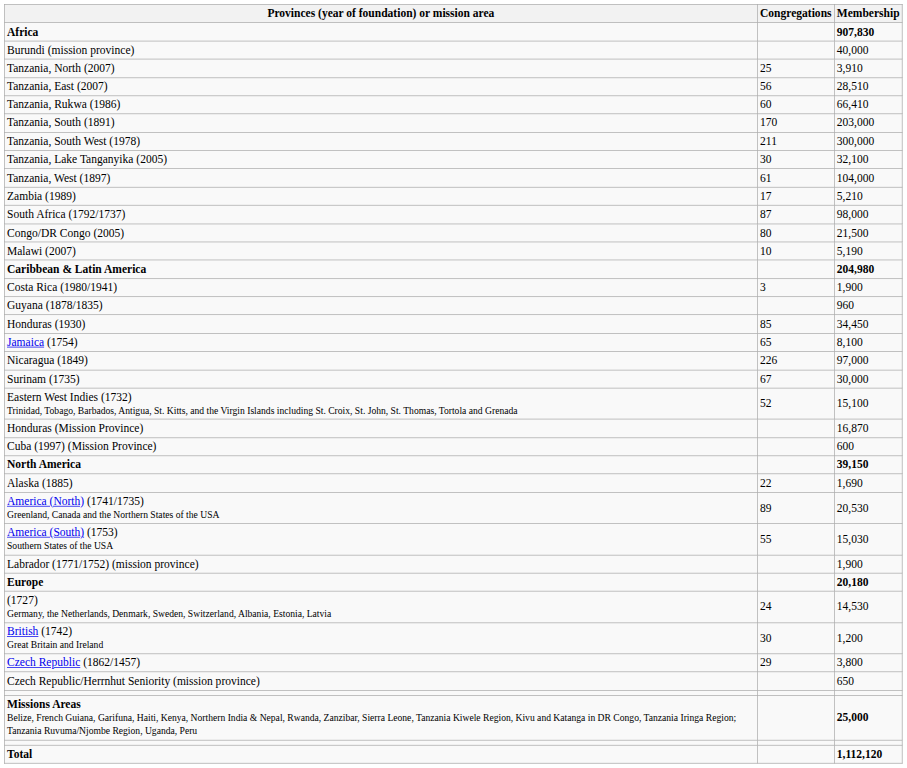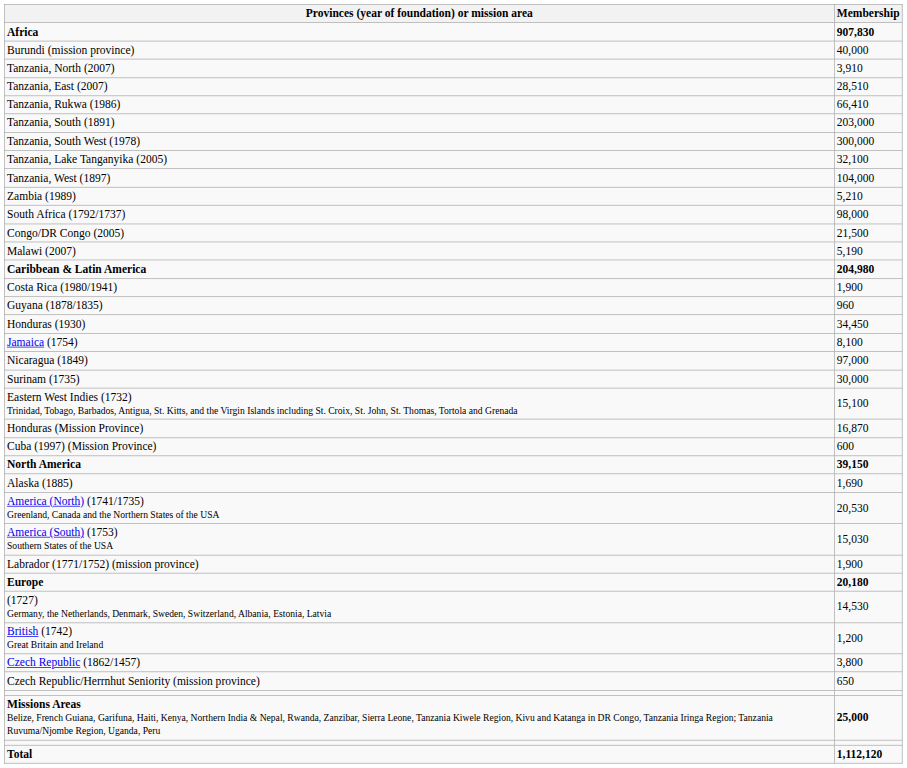 <table class="wikitable">
 <tr>
 <th style="font-weight: bold;">Provinces (year of foundation) or mission area</th>
-<th style="font-weight: bold;">Congregations</th>
 <th style="font-weight: bold;">Membership</th>
 </tr>
 <tr>
 <td style="font-weight: bold;">Africa</td>
-<td style="font-weight: bold;"></td>
 <td style="font-weight: bold;">907,830</td>
 </tr>
 <tr>
 <td>Burundi (mission province)</td>
-<td></td>
 <td>40,000</td>
 </tr>
 <tr>
 <td>Tanzania, North (2007)</td>
-<td>25</td>
 <td>3,910</td>
 </tr>
 <tr>
 <td>Tanzania, East (2007)</td>
-<td>56</td>
 <td>28,510</td>
 </tr>
 <tr>
 <td>Tanzania, Rukwa (1986)</td>
-<td>60</td>
 <td>66,410</td>
 </tr>
 <tr>
 <td>Tanzania, South (1891)</td>
-<td>170</td>
 <td>203,000</td>
 </tr>
 <tr>
 <td>Tanzania, South West (1978)</td>
-<td>211</td>
 <td>300,000</td>
 </tr>
 <tr>
 <td>Tanzania, Lake Tanganyika (2005)</td>
-<td>30</td>
 <td>32,100</td>
 </tr>
 <tr>
 <td>Tanzania, West (1897)</td>
-<td>61</td>
 <td>104,000</td>
 </tr>
 <tr>
 <td>Zambia (1989)</td>
-<td>17</td>
 <td>5,210</td>
 </tr>
 <tr>
 <td>South Africa (1792/1737)</td>
-<td>87</td>
 <td>98,000</td>
 </tr>
 <tr>
 <td>Congo/DR Congo (2005)</td>
-<td>80</td>
 <td>21,500</td>
 </tr>
 <tr>
 <td>Malawi (2007)</td>
-<td>10</td>
 <td>5,190</td>
 </tr>
 <tr>
 <td style="font-weight: bold;">Caribbean & Latin America</td>
-<td style="font-weight: bold;"></td>
 <td style="font-weight: bold;">204,980</td>
 </tr>
 <tr>
 <td>Costa Rica (1980/1941)</td>
-<td>3</td>
 <td>1,900</td>
 </tr>
 <tr>
 <td>Guyana (1878/1835)</td>
-<td></td>
 <td>960</td>
 </tr>
 <tr>
 <td>Honduras (1930)</td>
-<td>85</td>
 <td>34,450</td>
 </tr>
 <tr>
 <td><a href='#'>Jamaica</a> (1754)</td>
-<td>65</td>
 <td>8,100</td>
 </tr>
 <tr>
 <td>Nicaragua (1849)</td>
-<td>226</td>
 <td>97,000</td>
 </tr>
 <tr>
 <td>Surinam (1735)</td>
-<td>67</td>
 <td>30,000</td>
 </tr>
 <tr>
 <td>Eastern West Indies (1732)<br><small>Trinidad, Tobago, Barbados, Antigua, St. Kitts, and the Virgin Islands including St. Croix, St. John, St. Thomas, Tortola and Grenada</small></td>
-<td>52</td>
 <td>15,100</td>
 </tr>
 <tr>
 <td>Honduras (Mission Province)</td>
-<td></td>
 <td>16,870</td>
 </tr>
 <tr>
 <td>Cuba (1997) (Mission Province)</td>
-<td></td>
 <td>600</td>
 </tr>
 <tr>
 <td style="font-weight: bold;">North America</td>
-<td style="font-weight: bold;"></td>
 <td style="font-weight: bold;">39,150</td>
 </tr>
 <tr>
 <td>Alaska (1885)</td>
-<td>22</td>
 <td>1,690</td>
 </tr>
 <tr>
 <td><a href='#'>America (North)</a> (1741/1735)<br><small> Greenland, Canada and the Northern States of the USA</small></td>
-<td>89</td>
 <td>20,530</td>
 </tr>
 <tr>
 <td><a href='#'>America (South)</a> (1753)<br><small>Southern States of the USA</small></td>
-<td>55</td>
 <td>15,030</td>
 </tr>
 <tr>
 <td>Labrador (1771/1752) (mission province)</td>
-<td></td>
 <td>1,900</td>
 </tr>
 <tr>
 <td style="font-weight: bold;">Europe</td>
-<td style="font-weight: bold;"></td>
 <td style="font-weight: bold;">20,180</td>
 </tr>
 <tr>
 <td> (1727)<br><small>Germany, the Netherlands, Denmark, Sweden, Switzerland, Albania, Estonia, Latvia </small></td>
-<td>24</td>
 <td>14,530</td>
 </tr>
 <tr>
 <td><a href='#'>British</a> (1742)<br><small> Great Britain and Ireland</small></td>
-<td>30</td>
 <td>1,200</td>
 </tr>
 <tr>
 <td><a href='#'>Czech Republic</a> (1862/1457)</td>
-<td>29</td>
 <td>3,800</td>
 </tr>
 <tr>
 <td>Czech Republic/Herrnhut Seniority (mission province)</td>
-<td></td>
 <td>650</td>
 </tr>
 <tr>
 <td></td>
 <td></td>
-<td></td>
 </tr>
 <tr>
 <td><strong>Missions Areas</strong><br><small>Belize, French Guiana, Garifuna, Haiti, Kenya, Northern India & Nepal, Rwanda, Zanzibar, Sierra Leone, Tanzania Kiwele Region, Kivu and Katanga in DR Congo, Tanzania Iringa Region; Tanzania Ruvuma/Njombe Region, Uganda, Peru</small></td>
-<td style="font-weight: bold;"></td>
 <td style="font-weight: bold;">25,000</td>
 </tr>
 <tr>
 <td></td>
 <td></td>
-<td></td>
 </tr>
 <tr>
 <td style="font-weight: bold;">Total</td>
-<td style="font-weight: bold;"></td>
 <td style="font-weight: bold;">1,112,120</td>
 </tr>
 </table>
